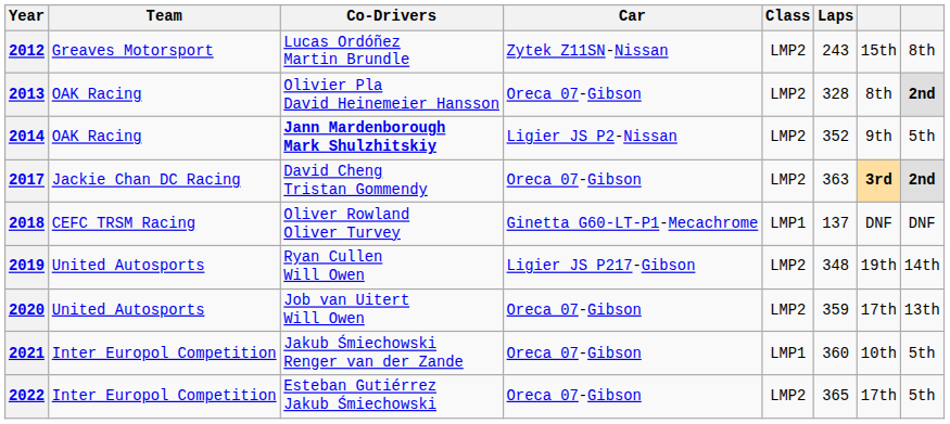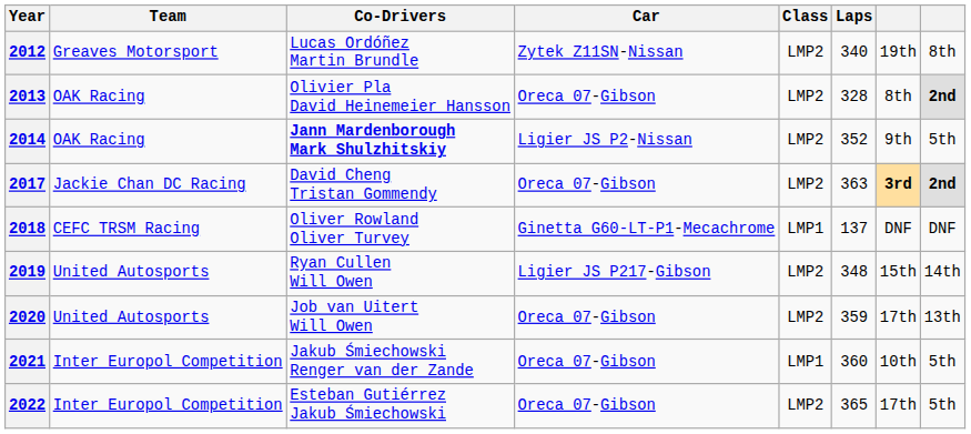 <table class="wikitable" style="text-align:center; font-size:90%">
 <tr>
 <th>Year</th>
 <th>Team</th>
 <th>Co-Drivers</th>
 <th>Car</th>
 <th>Class</th>
 <th>Laps</th>
 <th></th>
 <th></th>
 </tr>
 <tr>
 <th><a href='#'>2012</a></th>
 <td align="left"> <a href='#'>Greaves Motorsport</a></td>
 <td align="left"> <a href='#'>Lucas Ordóñez</a> <br> <a href='#'>Martin Brundle</a></td>
 <td align="left"><a href='#'>Zytek Z11SN</a>-<a href='#'>Nissan</a></td>
 <td>LMP2</td>
-<td>243</td>
-<td>15th</td>
+<td>340</td>
+<td>19th</td>
 <td>8th</td>
 </tr>
 <tr>
 <th><a href='#'>2013</a></th>
 <td align="left"> <a href='#'>OAK Racing</a></td>
 <td align="left" nowrap> <a href='#'>Olivier Pla</a> <br> <a href='#'>David Heinemeier Hansson</a></td>
 <td align="left"><a href='#'>Oreca 07</a>-<a href='#'>Gibson</a></td>
 <td>LMP2</td>
 <td>328</td>
 <td>8th</td>
 <td style="background:#DFDFDF;"><strong>2nd</strong></td>
 </tr>
 <tr>
 <th><a href='#'>2014</a></th>
 <td align="left"> <a href='#'>OAK Racing</a></td>
 <td align="left"><strong> <a href='#'>Jann Mardenborough</a><br> <a href='#'>Mark Shulzhitskiy</a></strong></td>
 <td align="left"><a href='#'>Ligier JS P2</a>-<a href='#'>Nissan</a></td>
 <td>LMP2</td>
 <td>352</td>
 <td>9th</td>
 <td>5th</td>
 </tr>
 <tr>
 <th><a href='#'>2017</a></th>
 <td align="left"> <a href='#'>Jackie Chan DC Racing</a></td>
 <td align="left"> <a href='#'>David Cheng</a><br> <a href='#'>Tristan Gommendy</a></td>
 <td align="left"><a href='#'>Oreca 07</a>-<a href='#'>Gibson</a></td>
 <td>LMP2</td>
 <td>363</td>
 <td style="background:#ffdf9f;"><strong>3rd</strong></td>
 <td style="background:#dfdfdf;"><strong>2nd</strong></td>
 </tr>
 <tr>
 <th><a href='#'>2018</a></th>
 <td align="left"> <a href='#'>CEFC TRSM Racing</a></td>
 <td align="left"> <a href='#'>Oliver Rowland</a><br> <a href='#'>Oliver Turvey</a></td>
 <td align="left" nowrap><a href='#'>Ginetta G60-LT-P1</a>-<a href='#'>Mecachrome</a></td>
 <td>LMP1</td>
 <td>137</td>
 <td>DNF</td>
 <td>DNF</td>
 </tr>
 <tr>
 <th><a href='#'>2019</a></th>
 <td align="left"> <a href='#'>United Autosports</a></td>
 <td align="left"> <a href='#'>Ryan Cullen</a><br> <a href='#'>Will Owen</a></td>
 <td align="left"><a href='#'>Ligier JS P217</a>-<a href='#'>Gibson</a></td>
 <td>LMP2</td>
 <td>348</td>
-<td>19th</td>
+<td>15th</td>
 <td>14th</td>
 </tr>
 <tr>
 <th><a href='#'>2020</a></th>
 <td align="left"> <a href='#'>United Autosports</a></td>
 <td align="left"> <a href='#'>Job van Uitert</a><br> <a href='#'>Will Owen</a></td>
 <td align="left"><a href='#'>Oreca 07</a>-<a href='#'>Gibson</a></td>
 <td>LMP2</td>
 <td>359</td>
 <td>17th</td>
 <td>13th</td>
 </tr>
 <tr>
 <th><a href='#'>2021</a></th>
 <td align="left"> <a href='#'>Inter Europol Competition</a></td>
 <td align="left"> <a href='#'>Jakub Śmiechowski</a><br> <a href='#'>Renger van der Zande</a></td>
 <td align="left"><a href='#'>Oreca 07</a>-<a href='#'>Gibson</a></td>
 <td>LMP1</td>
 <td>360</td>
 <td>10th</td>
 <td>5th</td>
 </tr>
 <tr>
 <th><a href='#'>2022</a></th>
 <td align="left" nowrap> <a href='#'>Inter Europol Competition</a></td>
 <td align="left"> <a href='#'>Esteban Gutiérrez</a><br>  <a href='#'>Jakub Śmiechowski</a><br></td>
 <td align="left"><a href='#'>Oreca 07</a>-<a href='#'>Gibson</a></td>
 <td>LMP2</td>
 <td>365</td>
 <td>17th</td>
 <td>5th</td>
 </tr>
 </table>
